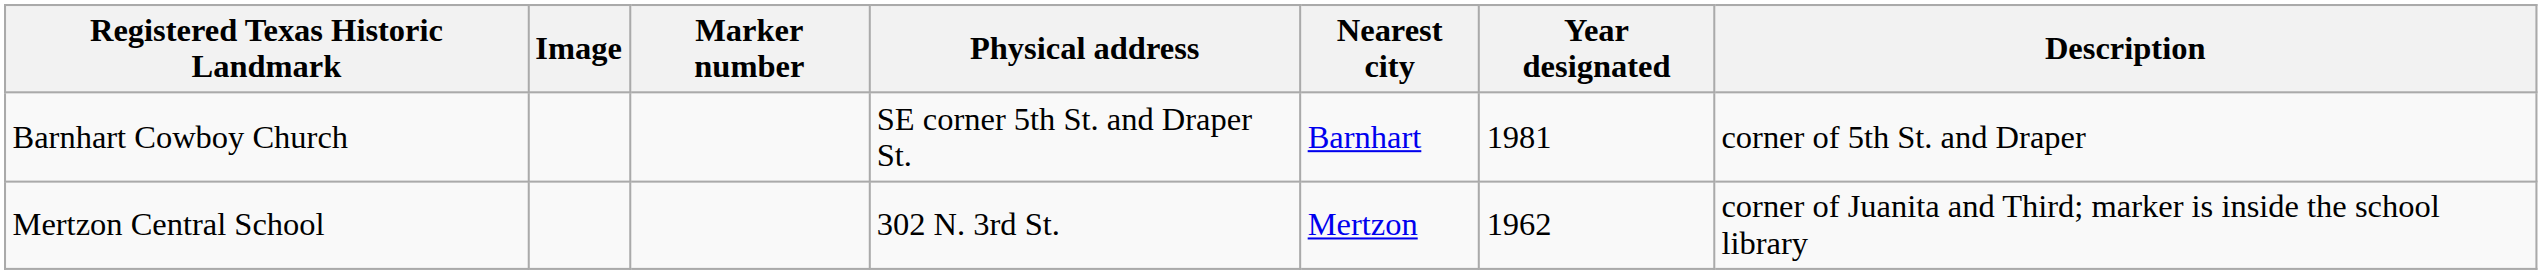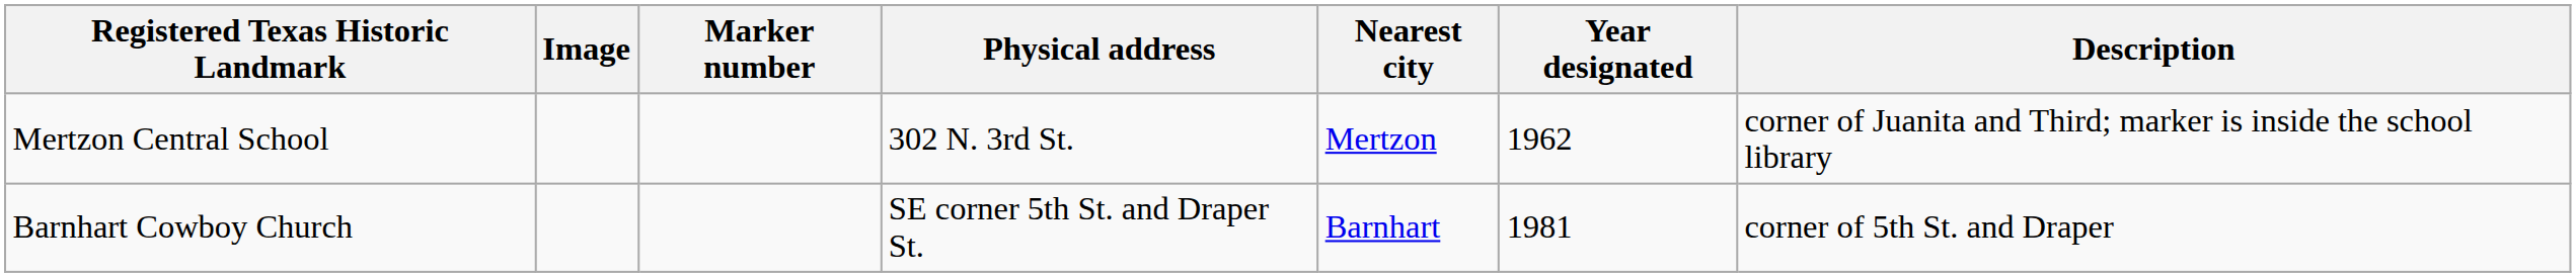 <table class="wikitable sortable">
 <tr>
 <th>Registered Texas Historic Landmark</th>
 <th>Image</th>
 <th>Marker number</th>
 <th>Physical address</th>
 <th>Nearest city</th>
 <th>Year designated</th>
 <th>Description</th>
 </tr>
 <tr>
+<td>Mertzon Central School</td>
+<td></td>
+<td></td>
+<td>302 N. 3rd St.<br></td>
+<td><a href='#'>Mertzon</a></td>
+<td>1962</td>
+<td>corner of Juanita and Third; marker is inside the school library</td>
+</tr>
+<tr>
 <td>Barnhart Cowboy Church</td>
 <td></td>
 <td></td>
 <td>SE corner 5th St. and Draper St.<br></td>
 <td><a href='#'>Barnhart</a></td>
 <td>1981</td>
 <td>corner of 5th St. and Draper</td>
 </tr>
-<tr>
-<td>Mertzon Central School</td>
-<td></td>
-<td></td>
-<td>302 N. 3rd St.<br></td>
-<td><a href='#'>Mertzon</a></td>
-<td>1962</td>
-<td>corner of Juanita and Third; marker is inside the school library</td>
-</tr>
 </table>
